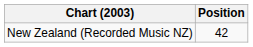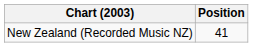 <table class="wikitable sortable">
 <tr>
 <th>Chart (2003)</th>
 <th>Position</th>
 </tr>
 <tr>
 <td align="left">New Zealand (Recorded Music NZ)</td>
-<td align="center">42</td>
+<td align="center">41</td>
 </tr>
 </table>
